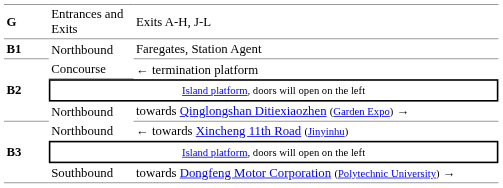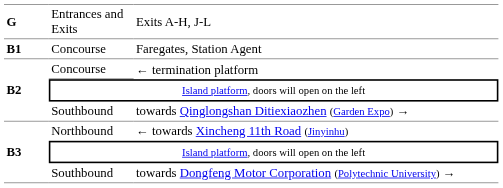 <table table border=0 cellspacing=0 cellpadding=3>
 <tr>
 <td style="border-top:solid 1px gray;border-bottom:solid 1px gray;" width=50><strong>G</strong></td>
 <td style="border-top:solid 1px gray;border-bottom:solid 1px gray;" width=100>Entrances and Exits</td>
 <td style="border-top:solid 1px gray;border-bottom:solid 1px gray;" width=450>Exits A-H, J-L</td>
 </tr>
 <tr>
 <td style="border-top:solid 0px gray;border-bottom:solid 1px gray;" width=50><strong>B1</strong></td>
-<td>Northbound</td>
+<td style="border-top:solid 0px gray;border-bottom:solid 1px gray;" width=100>Concourse</td>
 <td style="border-top:solid 0px gray;border-bottom:solid 1px gray;" width=450>Faregates, Station Agent</td>
 </tr>
 <tr>
 <td style="border-bottom:solid 1px gray;" rowspan=3><strong>B2</strong></td>
 <td style="border-top:solid 0px gray;border-bottom:solid 1px gray;" width=100>Concourse</td>
 <td>←  termination platform</td>
 </tr>
 <tr>
 <td style="border-right:solid 2px black;border-left:solid 2px black;border-top:solid 2px black;border-bottom:solid 2px black;text-align:center;" colspan=2><small><a href='#'>Island platform</a>, doors will open on the left</small></td>
 </tr>
 <tr>
-<td>Northbound</td>
+<td style="border-bottom:solid 1px gray;">Southbound</td>
 <td style="border-bottom:solid 1px gray;"> towards <a href='#'>Qinglongshan Ditiexiaozhen</a> <small>(<a href='#'>Garden Expo</a>)</small> →</td>
 </tr>
 <tr>
 <td style="border-bottom:solid 1px gray;" rowspan=3><strong>B3</strong></td>
 <td>Northbound</td>
 <td>←  towards <a href='#'>Xincheng 11th Road</a> <small>(<a href='#'>Jinyinhu</a>)</small></td>
 </tr>
 <tr>
 <td style="border-right:solid 2px black;border-left:solid 2px black;border-top:solid 2px black;border-bottom:solid 2px black;text-align:center;" colspan=2><small><a href='#'>Island platform</a>, doors will open on the left</small></td>
 </tr>
 <tr>
 <td style="border-bottom:solid 1px gray;">Southbound</td>
 <td style="border-bottom:solid 1px gray;"> towards <a href='#'>Dongfeng Motor Corporation</a> <small>(<a href='#'>Polytechnic University</a>)</small> →</td>
 </tr>
 </table>
